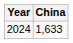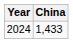 <table class="wikitable">
 <tr>
 <th>Year</th>
 <th>China</th>
 </tr>
 <tr>
 <td>2024</td>
-<td>1,633</td>
+<td>1,433</td>
 </tr>
 </table>
